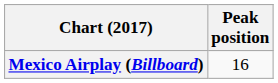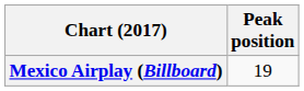 <table class="wikitable plainrowheaders" style="text-align:center">
 <tr>
 <th>Chart (2017)</th>
 <th>Peak<br>position</th>
 </tr>
 <tr>
 <th scope="row"><a href='#'>Mexico Airplay</a> (<em><a href='#'>Billboard</a></em>)</th>
-<td>16</td>
+<td>19</td>
 </tr>
 </table>
